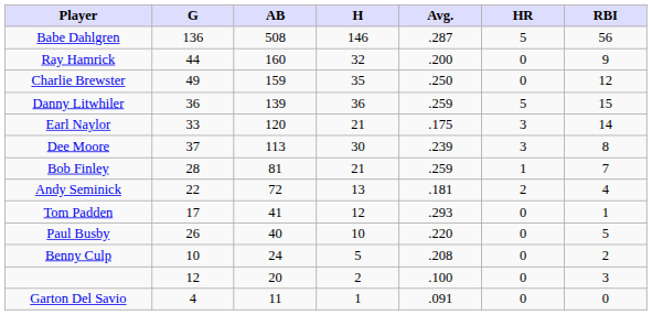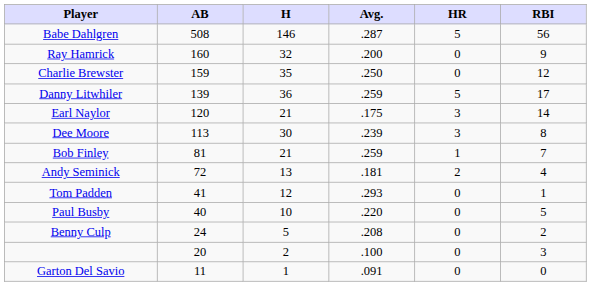 <table class="wikitable sortable">
 <tr>
 <th style="background:#ddf; width:16%;">Player</th>
-<th style="background:#ddf; width:9%;">G</th>
 <th style="background:#ddf; width:9%;">AB</th>
 <th style="background:#ddf; width:9%;">H</th>
 <th style="background:#ddf; width:9%;">Avg.</th>
 <th style="background:#ddf; width:9%;">HR</th>
 <th style="background:#ddf; width:9%;">RBI</th>
 </tr>
 <tr style="text-align:center;">
 <td><a href='#'>Babe Dahlgren</a></td>
-<td>136</td>
 <td>508</td>
 <td>146</td>
 <td>.287</td>
 <td>5</td>
 <td>56</td>
 </tr>
 <tr align=center>
 <td><a href='#'>Ray Hamrick</a></td>
-<td>44</td>
 <td>160</td>
 <td>32</td>
 <td>.200</td>
 <td>0</td>
 <td>9</td>
 </tr>
 <tr align=center>
 <td><a href='#'>Charlie Brewster</a></td>
-<td>49</td>
 <td>159</td>
 <td>35</td>
 <td>.250</td>
 <td>0</td>
 <td>12</td>
 </tr>
 <tr align=center>
 <td><a href='#'>Danny Litwhiler</a></td>
-<td>36</td>
 <td>139</td>
 <td>36</td>
 <td>.259</td>
 <td>5</td>
-<td>15</td>
+<td>17</td>
 </tr>
 <tr align=center>
 <td><a href='#'>Earl Naylor</a></td>
-<td>33</td>
 <td>120</td>
 <td>21</td>
 <td>.175</td>
 <td>3</td>
 <td>14</td>
 </tr>
 <tr align=center>
 <td><a href='#'>Dee Moore</a></td>
-<td>37</td>
 <td>113</td>
 <td>30</td>
 <td>.239</td>
 <td>3</td>
 <td>8</td>
 </tr>
 <tr align=center>
 <td><a href='#'>Bob Finley</a></td>
-<td>28</td>
 <td>81</td>
 <td>21</td>
 <td>.259</td>
 <td>1</td>
 <td>7</td>
 </tr>
 <tr align=center>
 <td><a href='#'>Andy Seminick</a></td>
-<td>22</td>
 <td>72</td>
 <td>13</td>
 <td>.181</td>
 <td>2</td>
 <td>4</td>
 </tr>
 <tr align=center>
 <td><a href='#'>Tom Padden</a></td>
-<td>17</td>
 <td>41</td>
 <td>12</td>
 <td>.293</td>
 <td>0</td>
 <td>1</td>
 </tr>
 <tr align=center>
 <td><a href='#'>Paul Busby</a></td>
-<td>26</td>
 <td>40</td>
 <td>10</td>
 <td>.220</td>
 <td>0</td>
 <td>5</td>
 </tr>
 <tr align=center>
 <td><a href='#'>Benny Culp</a></td>
-<td>10</td>
 <td>24</td>
 <td>5</td>
 <td>.208</td>
 <td>0</td>
 <td>2</td>
 </tr>
 <tr align=center>
 <td></td>
-<td>12</td>
 <td>20</td>
 <td>2</td>
 <td>.100</td>
 <td>0</td>
 <td>3</td>
 </tr>
 <tr align=center>
 <td><a href='#'>Garton Del Savio</a></td>
-<td>4</td>
 <td>11</td>
 <td>1</td>
 <td>.091</td>
 <td>0</td>
 <td>0</td>
 </tr>
 </table>
